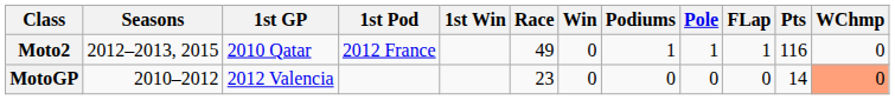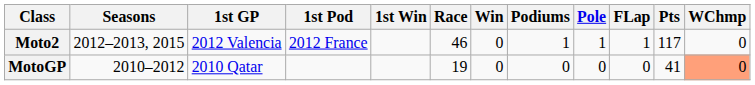 <table class="wikitable">
 <tr>
 <th>Class</th>
 <th>Seasons</th>
 <th>1st GP</th>
 <th>1st Pod</th>
 <th>1st Win</th>
 <th>Race</th>
 <th>Win</th>
 <th>Podiums</th>
 <th><a href='#'>Pole</a></th>
 <th>FLap</th>
 <th>Pts</th>
 <th>WChmp</th>
 </tr>
 <tr align="right">
 <th>Moto2</th>
 <td>2012–2013, 2015</td>
-<td align="left"><a href='#'>2010 Qatar</a></td>
+<td align="left"><a href='#'>2012 Valencia</a></td>
 <td align="left"><a href='#'>2012 France</a></td>
 <td align="left"></td>
-<td>49</td>
+<td>46</td>
 <td>0</td>
 <td>1</td>
 <td>1</td>
 <td>1</td>
-<td>116</td>
+<td>117</td>
 <td>0</td>
 </tr>
 <tr align="right">
 <th>MotoGP</th>
 <td>2010–2012</td>
-<td align="left"><a href='#'>2012 Valencia</a></td>
+<td align="left"><a href='#'>2010 Qatar</a></td>
 <td align="left"></td>
 <td align="left"></td>
-<td>23</td>
+<td>19</td>
 <td>0</td>
 <td>0</td>
 <td>0</td>
 <td>0</td>
-<td>14</td>
+<td>41</td>
 <td style="background: lightsalmon;">0</td>
 </tr>
 </table>
